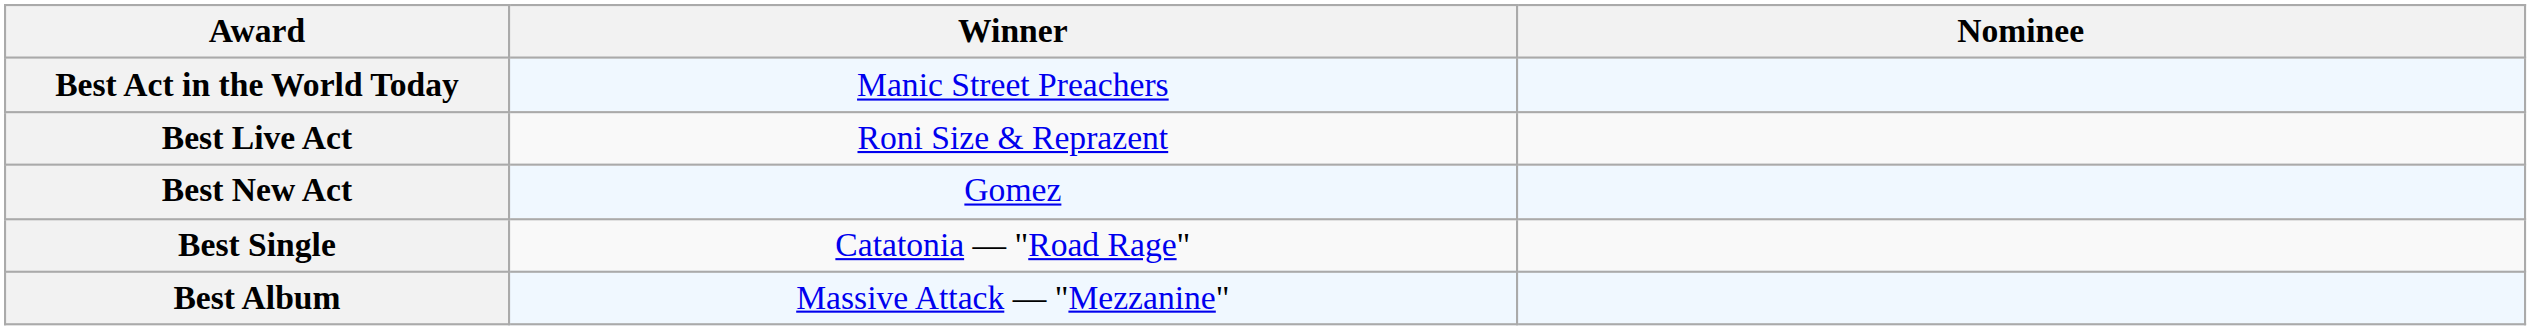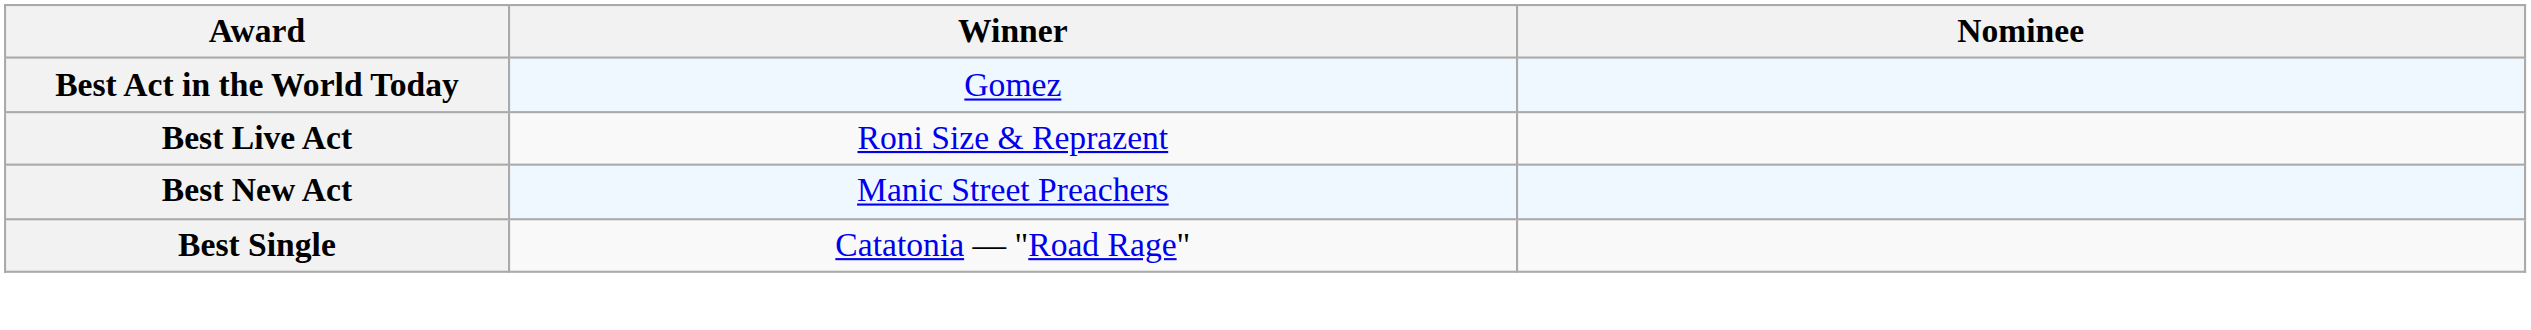 <table class="wikitable" rowspan=2 style="text-align: center; width:95%;">
 <tr>
 <th scope="col" style="width:10%;">Award</th>
 <th scope="col" style="width:20%;">Winner</th>
 <th scope="col" style="width:20%;">Nominee</th>
 </tr>
 <tr>
 <th scope="row" style="text-align:center">Best Act in the World Today</th>
-<td style="background:#F0F8FF"><a href='#'>Manic Street Preachers</a></td>
+<td style="background:#F0F8FF"><a href='#'>Gomez</a></td>
 <td style="background:#F0F8FF; font-size: 85%;"></td>
 </tr>
 <tr>
 <th scope="row" style="text-align:center">Best Live Act</th>
 <td><a href='#'>Roni Size & Reprazent</a></td>
 <td style="font-size: 85%;"></td>
 </tr>
 <tr>
 <th scope="row" style="text-align:center">Best New Act</th>
-<td style="background:#F0F8FF"><a href='#'>Gomez</a></td>
+<td style="background:#F0F8FF"><a href='#'>Manic Street Preachers</a></td>
 <td style="background:#F0F8FF; font-size: 85%;"></td>
 </tr>
 <tr>
 <th scope="row" style="text-align:center">Best Single</th>
 <td><a href='#'>Catatonia</a> — "<a href='#'>Road Rage</a>"</td>
 <td style="font-size: 85%;"></td>
 </tr>
-<tr>
-<th scope="row" style="text-align:center">Best Album</th>
-<td style="background:#F0F8FF"><a href='#'>Massive Attack</a> — "<a href='#'>Mezzanine</a>"</td>
-<td style="background:#F0F8FF; font-size: 85%;"></td>
-</tr>
 </table>
